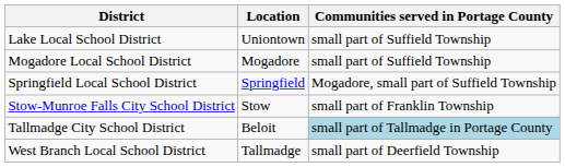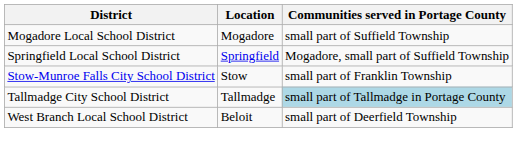 <table class="wikitable">
 <tr>
 <th>District</th>
 <th>Location</th>
 <th>Communities served in Portage County</th>
-</tr>
-<tr>
-<td>Lake Local School District</td>
-<td>Uniontown</td>
-<td>small part of Suffield Township</td>
 </tr>
 <tr>
 <td>Mogadore Local School District</td>
 <td>Mogadore</td>
 <td>small part of Suffield Township</td>
 </tr>
 <tr>
 <td>Springfield Local School District</td>
 <td><a href='#'>Springfield</a></td>
 <td>Mogadore, small part of Suffield Township</td>
 </tr>
 <tr>
 <td><a href='#'>Stow-Munroe Falls City School District</a></td>
 <td>Stow</td>
 <td>small part of Franklin Township</td>
 </tr>
 <tr>
 <td>Tallmadge City School District</td>
-<td>Beloit</td>
+<td>Tallmadge</td>
 <td style="background: lightblue;">small part of Tallmadge in Portage County</td>
 </tr>
 <tr>
 <td>West Branch Local School District</td>
-<td>Tallmadge</td>
+<td>Beloit</td>
 <td>small part of Deerfield Township</td>
 </tr>
 </table>
